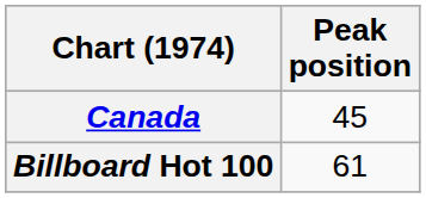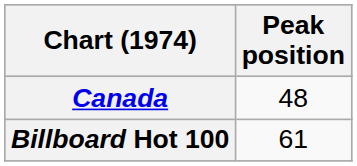 <table class="wikitable plainrowheaders">
 <tr>
 <th>Chart (1974)</th>
 <th>Peak<br>position</th>
 </tr>
 <tr>
 <th scope="row"><em><a href='#'>Canada</a></em> </th>
-<td align=center>45</td>
+<td align=center>48</td>
 </tr>
 <tr>
 <th scope="row"><em>Billboard</em> Hot 100</th>
 <td align=center>61</td>
 </tr>
 </table>
